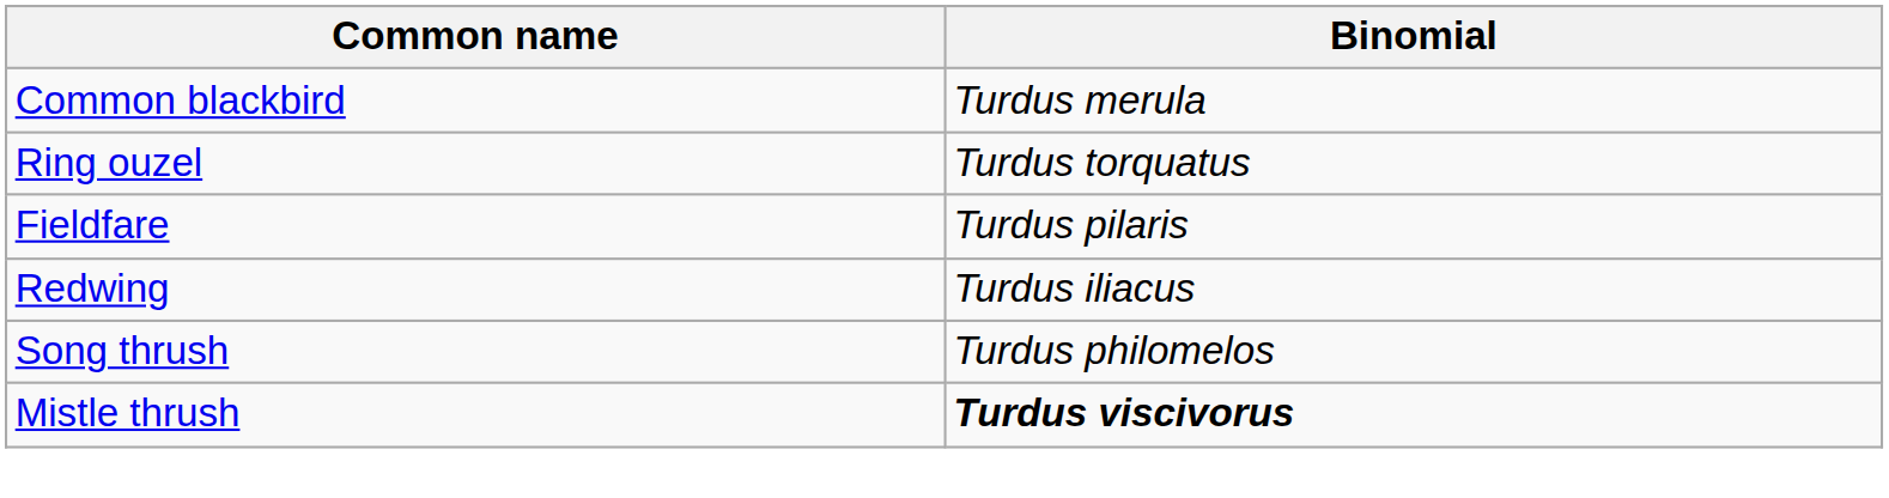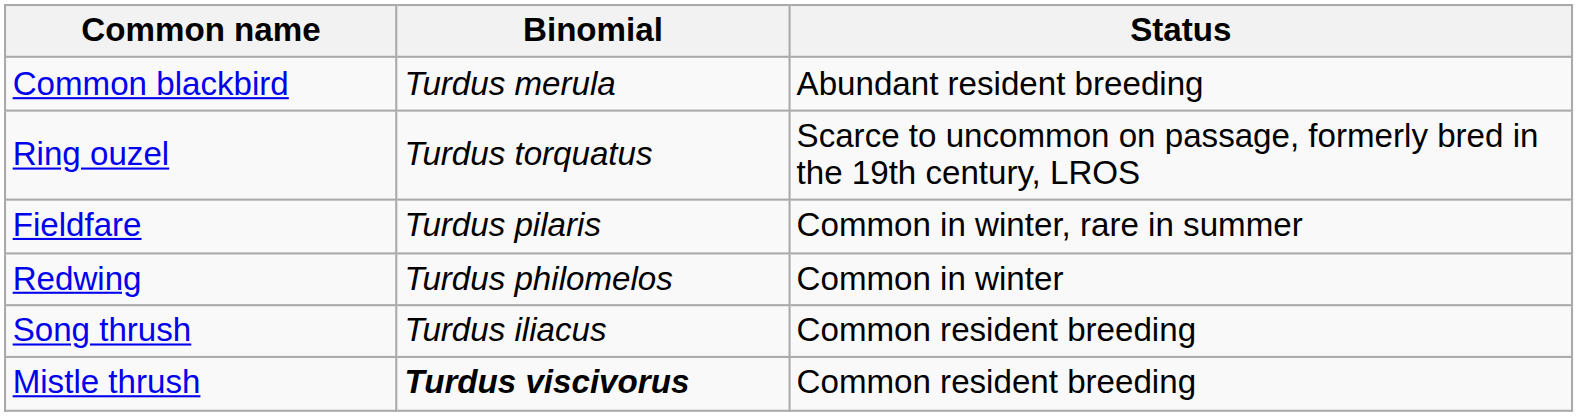 <table width=60% class="wikitable">
 <tr>
 <th width=25%>Common name</th>
 <th width=25%>Binomial</th>
+<th width=50%>Status</th>
 </tr>
 <tr>
 <td><a href='#'>Common blackbird</a></td>
 <td><em>Turdus merula</em></td>
+<td>Abundant resident breeding</td>
 </tr>
 <tr>
 <td><a href='#'>Ring ouzel</a></td>
 <td><em>Turdus torquatus</em></td>
+<td>Scarce to uncommon on passage, formerly bred in the 19th century, LROS</td>
 </tr>
 <tr>
 <td><a href='#'>Fieldfare</a></td>
 <td><em>Turdus pilaris</em></td>
+<td>Common in winter, rare in summer</td>
 </tr>
 <tr>
 <td><a href='#'>Redwing</a></td>
-<td><em>Turdus iliacus</em></td>
+<td><em>Turdus philomelos</em></td>
+<td>Common in winter</td>
 </tr>
 <tr>
 <td><a href='#'>Song thrush</a></td>
-<td><em>Turdus philomelos</em></td>
+<td><em>Turdus iliacus</em></td>
+<td>Common resident breeding</td>
 </tr>
 <tr>
 <td><a href='#'>Mistle thrush</a></td>
 <td><strong><em>Turdus viscivorus</em></strong></td>
+<td>Common resident breeding</td>
 </tr>
 </table>
